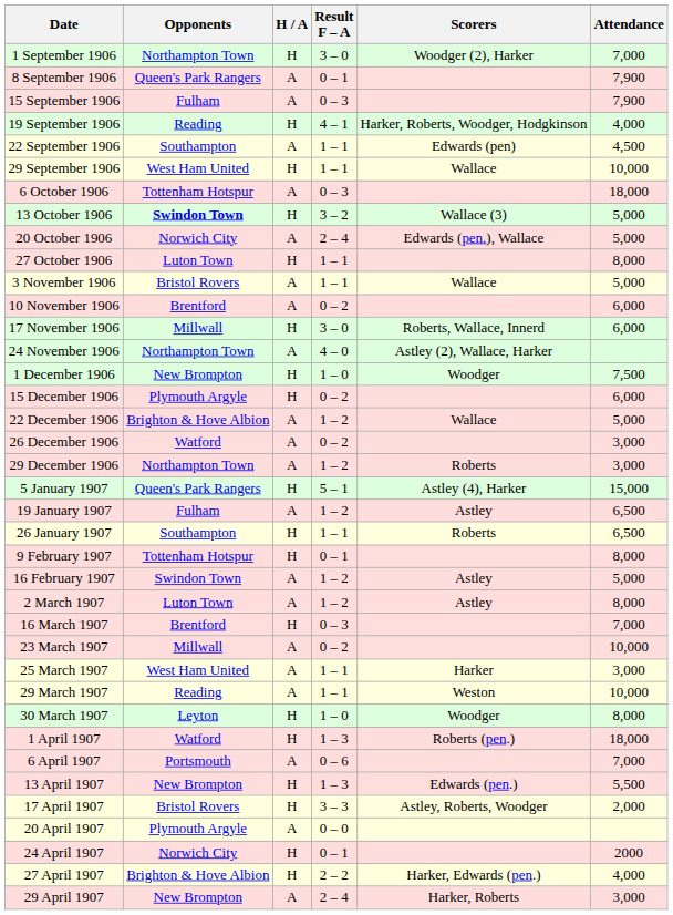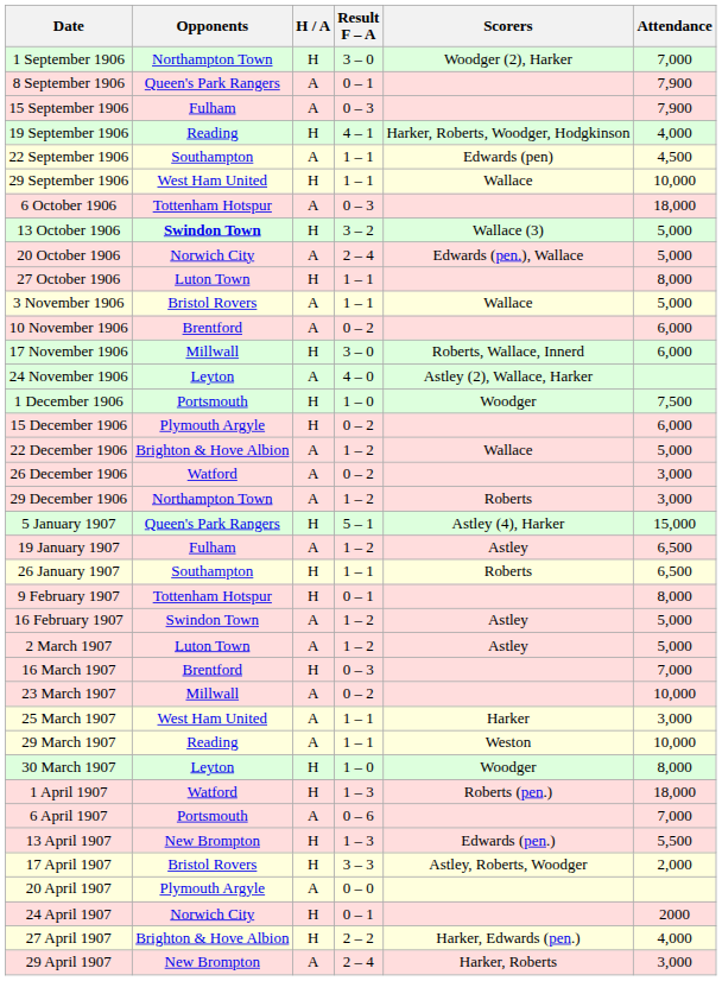 <table class="wikitable" style="text-align:center">
 <tr>
 <th>Date</th>
 <th>Opponents</th>
 <th>H / A</th>
 <th>Result<br>F – A</th>
 <th>Scorers</th>
 <th>Attendance</th>
 </tr>
 <tr bgcolor="#ddffdd">
 <td>1 September 1906</td>
 <td><a href='#'>Northampton Town</a></td>
 <td>H</td>
 <td>3 – 0</td>
 <td>Woodger (2), Harker</td>
 <td>7,000</td>
 </tr>
 <tr bgcolor="#ffdddd">
 <td>8 September 1906</td>
 <td><a href='#'>Queen's Park Rangers</a></td>
 <td>A</td>
 <td>0 – 1</td>
 <td></td>
 <td>7,900</td>
 </tr>
 <tr bgcolor="#ffdddd">
 <td>15 September 1906</td>
 <td><a href='#'>Fulham</a></td>
 <td>A</td>
 <td>0 – 3</td>
 <td></td>
 <td>7,900</td>
 </tr>
 <tr bgcolor="#ddffdd">
 <td>19 September 1906</td>
 <td><a href='#'>Reading</a></td>
 <td>H</td>
 <td>4 – 1</td>
 <td>Harker, Roberts, Woodger, Hodgkinson</td>
 <td>4,000</td>
 </tr>
 <tr bgcolor="#ffffdd">
 <td>22 September 1906</td>
 <td><a href='#'>Southampton</a></td>
 <td>A</td>
 <td>1 – 1</td>
 <td>Edwards (pen)</td>
 <td>4,500</td>
 </tr>
 <tr bgcolor="#ffffdd">
 <td>29 September 1906</td>
 <td><a href='#'>West Ham United</a></td>
 <td>H</td>
 <td>1 – 1</td>
 <td>Wallace</td>
 <td>10,000</td>
 </tr>
 <tr bgcolor="#ffdddd">
 <td>6 October 1906</td>
 <td><a href='#'>Tottenham Hotspur</a></td>
 <td>A</td>
 <td>0 – 3</td>
 <td></td>
 <td>18,000</td>
 </tr>
 <tr bgcolor="#ddffdd">
 <td>13 October 1906</td>
 <td><strong><a href='#'>Swindon Town</a></strong></td>
 <td>H</td>
 <td>3 – 2</td>
 <td>Wallace (3)</td>
 <td>5,000</td>
 </tr>
 <tr bgcolor="#ffdddd">
 <td>20 October 1906</td>
 <td><a href='#'>Norwich City</a></td>
 <td>A</td>
 <td>2 – 4</td>
 <td>Edwards (<a href='#'>pen.</a>), Wallace</td>
 <td>5,000</td>
 </tr>
 <tr bgcolor="#ffdddd">
 <td>27 October 1906</td>
 <td><a href='#'>Luton Town</a></td>
 <td>H</td>
 <td>1 – 1</td>
 <td></td>
 <td>8,000</td>
 </tr>
 <tr bgcolor="#ffffdd">
 <td>3 November 1906</td>
 <td><a href='#'>Bristol Rovers</a></td>
 <td>A</td>
 <td>1 – 1</td>
 <td>Wallace</td>
 <td>5,000</td>
 </tr>
 <tr bgcolor="#ffdddd">
 <td>10 November 1906</td>
 <td><a href='#'>Brentford</a></td>
 <td>A</td>
 <td>0 – 2</td>
 <td></td>
 <td>6,000</td>
 </tr>
 <tr bgcolor="#ddffdd">
 <td>17 November 1906</td>
 <td><a href='#'>Millwall</a></td>
 <td>H</td>
 <td>3 – 0</td>
 <td>Roberts, Wallace, Innerd</td>
 <td>6,000</td>
 </tr>
 <tr bgcolor="#ddffdd">
 <td>24 November 1906</td>
-<td><a href='#'>Northampton Town</a></td>
+<td><a href='#'>Leyton</a></td>
 <td>A</td>
 <td>4 – 0</td>
 <td>Astley (2), Wallace, Harker</td>
 <td></td>
 </tr>
 <tr bgcolor="#ddffdd">
 <td>1 December 1906</td>
-<td><a href='#'>New Brompton</a></td>
+<td><a href='#'>Portsmouth</a></td>
 <td>H</td>
 <td>1 – 0</td>
 <td>Woodger</td>
 <td>7,500</td>
 </tr>
 <tr bgcolor="#ffdddd">
 <td>15 December 1906</td>
 <td><a href='#'>Plymouth Argyle</a></td>
 <td>H</td>
 <td>0 – 2</td>
 <td></td>
 <td>6,000</td>
 </tr>
 <tr bgcolor="#ffdddd">
 <td>22 December 1906</td>
 <td><a href='#'>Brighton & Hove Albion</a></td>
 <td>A</td>
 <td>1 – 2</td>
 <td>Wallace</td>
 <td>5,000</td>
 </tr>
 <tr bgcolor="#ffdddd">
 <td>26 December 1906</td>
 <td><a href='#'>Watford</a></td>
 <td>A</td>
 <td>0 – 2</td>
 <td></td>
 <td>3,000</td>
 </tr>
 <tr bgcolor="#ffdddd">
 <td>29 December 1906</td>
 <td><a href='#'>Northampton Town</a></td>
 <td>A</td>
 <td>1 – 2</td>
 <td>Roberts</td>
 <td>3,000</td>
 </tr>
 <tr bgcolor="#ddffdd">
 <td>5 January 1907</td>
 <td><a href='#'>Queen's Park Rangers</a></td>
 <td>H</td>
 <td>5 – 1</td>
 <td>Astley (4), Harker</td>
 <td>15,000</td>
 </tr>
 <tr bgcolor="#ffdddd">
 <td>19 January 1907</td>
 <td><a href='#'>Fulham</a></td>
 <td>A</td>
 <td>1 – 2</td>
 <td>Astley</td>
 <td>6,500</td>
 </tr>
 <tr bgcolor="#ffffdd">
 <td>26 January 1907</td>
 <td><a href='#'>Southampton</a></td>
 <td>H</td>
 <td>1 – 1</td>
 <td>Roberts</td>
 <td>6,500</td>
 </tr>
 <tr bgcolor="#ffdddd">
 <td>9 February 1907</td>
 <td><a href='#'>Tottenham Hotspur</a></td>
 <td>H</td>
 <td>0 – 1</td>
 <td></td>
 <td>8,000</td>
 </tr>
 <tr bgcolor="#ffdddd">
 <td>16 February 1907</td>
 <td><a href='#'>Swindon Town</a></td>
 <td>A</td>
 <td>1 – 2</td>
 <td>Astley</td>
 <td>5,000</td>
 </tr>
 <tr bgcolor="#ffdddd">
 <td>2 March 1907</td>
 <td><a href='#'>Luton Town</a></td>
 <td>A</td>
 <td>1 – 2</td>
 <td>Astley</td>
-<td>8,000</td>
+<td>5,000</td>
 </tr>
 <tr bgcolor="#ffdddd">
 <td>16 March 1907</td>
 <td><a href='#'>Brentford</a></td>
 <td>H</td>
 <td>0 – 3</td>
 <td></td>
 <td>7,000</td>
 </tr>
 <tr bgcolor="#ffdddd">
 <td>23 March 1907</td>
 <td><a href='#'>Millwall</a></td>
 <td>A</td>
 <td>0 – 2</td>
 <td></td>
 <td>10,000</td>
 </tr>
 <tr bgcolor="#ffffdd">
 <td>25 March 1907</td>
 <td><a href='#'>West Ham United</a></td>
 <td>A</td>
 <td>1 – 1</td>
 <td>Harker</td>
 <td>3,000</td>
 </tr>
 <tr bgcolor="#ffffdd">
 <td>29 March 1907</td>
 <td><a href='#'>Reading</a></td>
 <td>A</td>
 <td>1 – 1</td>
 <td>Weston</td>
 <td>10,000</td>
 </tr>
 <tr bgcolor="#ddffdd">
 <td>30 March 1907</td>
 <td><a href='#'>Leyton</a></td>
 <td>H</td>
 <td>1 – 0</td>
 <td>Woodger</td>
 <td>8,000</td>
 </tr>
 <tr bgcolor="#ffdddd">
 <td>1 April 1907</td>
 <td><a href='#'>Watford</a></td>
 <td>H</td>
 <td>1 – 3</td>
 <td>Roberts (<a href='#'>pen</a>.)</td>
 <td>18,000</td>
 </tr>
 <tr bgcolor="#ffdddd">
 <td>6 April 1907</td>
 <td><a href='#'>Portsmouth</a></td>
 <td>A</td>
 <td>0 – 6</td>
 <td></td>
 <td>7,000</td>
 </tr>
 <tr bgcolor="#ffdddd">
 <td>13 April 1907</td>
 <td><a href='#'>New Brompton</a></td>
 <td>H</td>
 <td>1 – 3</td>
 <td>Edwards (<a href='#'>pen</a>.)</td>
 <td>5,500</td>
 </tr>
 <tr bgcolor="#ffffdd">
 <td>17 April 1907</td>
 <td><a href='#'>Bristol Rovers</a></td>
 <td>H</td>
 <td>3 – 3</td>
 <td>Astley, Roberts, Woodger</td>
 <td>2,000</td>
 </tr>
 <tr bgcolor="#ffffdd">
 <td>20 April 1907</td>
 <td><a href='#'>Plymouth Argyle</a></td>
 <td>A</td>
 <td>0 – 0</td>
 <td></td>
 <td></td>
 </tr>
 <tr bgcolor="#ffdddd">
 <td>24 April 1907</td>
 <td><a href='#'>Norwich City</a></td>
 <td>H</td>
 <td>0 – 1</td>
 <td></td>
 <td>2000</td>
 </tr>
 <tr bgcolor="#ffffdd">
 <td>27 April 1907</td>
 <td><a href='#'>Brighton & Hove Albion</a></td>
 <td>H</td>
 <td>2 – 2</td>
 <td>Harker, Edwards (<a href='#'>pen</a>.)</td>
 <td>4,000</td>
 </tr>
 <tr bgcolor="#ffdddd">
 <td>29 April 1907</td>
 <td><a href='#'>New Brompton</a></td>
 <td>A</td>
 <td>2 – 4</td>
 <td>Harker, Roberts</td>
 <td>3,000</td>
 </tr>
 </table>
